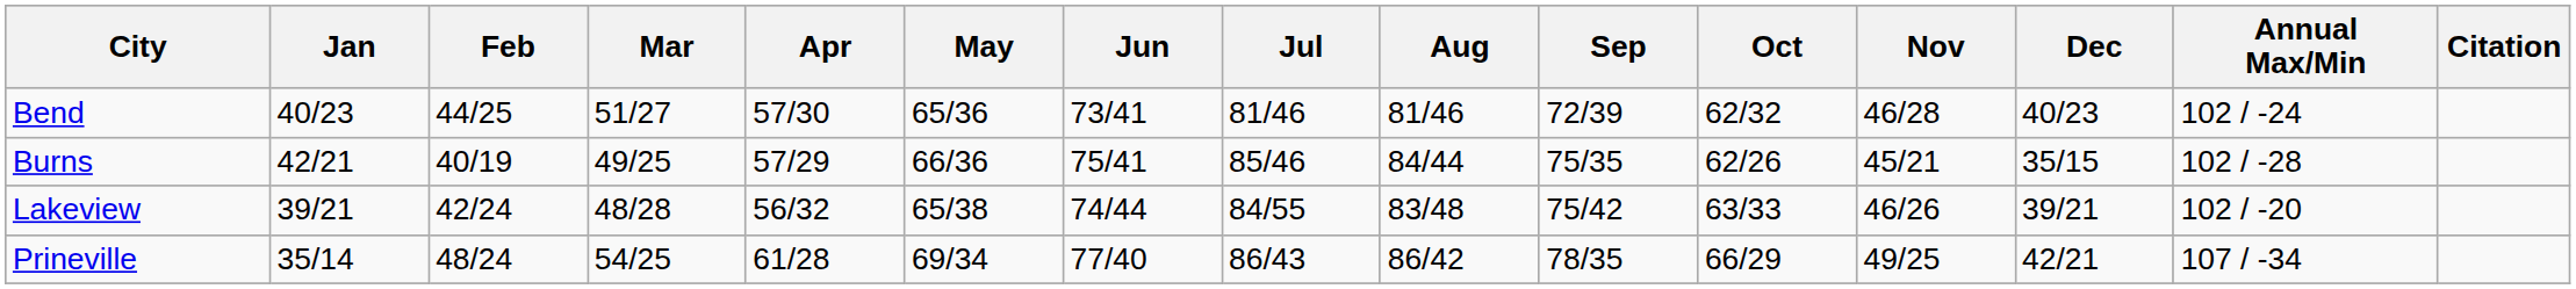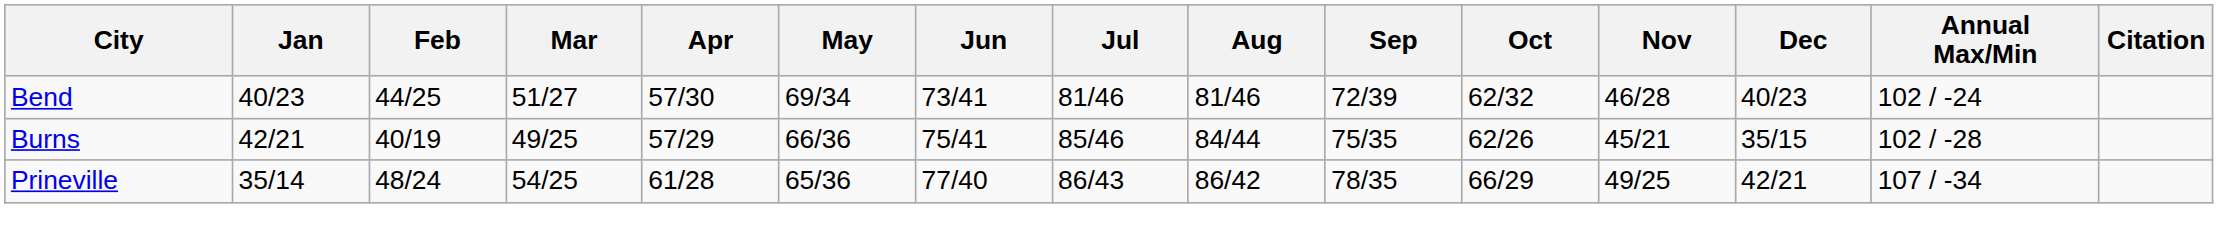 <table class="wikitable">
 <tr>
 <th width=10%>City</th>
 <th width=6%>Jan</th>
 <th width=6%>Feb</th>
 <th width=6%>Mar</th>
 <th width=6%>Apr</th>
 <th width=6%>May</th>
 <th width=6%>Jun</th>
 <th width=6%>Jul</th>
 <th width=6%>Aug</th>
 <th width=6%>Sep</th>
 <th width=6%>Oct</th>
 <th width=6%>Nov</th>
 <th width=6%>Dec</th>
 <th width=10%>Annual<br>Max/Min</th>
 <th width=5%>Citation</th>
 </tr>
 <tr>
 <td><a href='#'>Bend</a></td>
 <td>40/23</td>
 <td>44/25</td>
 <td>51/27</td>
 <td>57/30</td>
-<td>65/36</td>
+<td>69/34</td>
 <td>73/41</td>
 <td>81/46</td>
 <td>81/46</td>
 <td>72/39</td>
 <td>62/32</td>
 <td>46/28</td>
 <td>40/23</td>
 <td>102 / -24</td>
 <td></td>
 </tr>
 <tr>
 <td><a href='#'>Burns</a></td>
 <td>42/21</td>
 <td>40/19</td>
 <td>49/25</td>
 <td>57/29</td>
 <td>66/36</td>
 <td>75/41</td>
 <td>85/46</td>
 <td>84/44</td>
 <td>75/35</td>
 <td>62/26</td>
 <td>45/21</td>
 <td>35/15</td>
 <td>102 / -28</td>
 <td></td>
 </tr>
 <tr>
-<td><a href='#'>Lakeview</a></td>
-<td>39/21</td>
-<td>42/24</td>
-<td>48/28</td>
-<td>56/32</td>
-<td>65/38</td>
-<td>74/44</td>
-<td>84/55</td>
-<td>83/48</td>
-<td>75/42</td>
-<td>63/33</td>
-<td>46/26</td>
-<td>39/21</td>
-<td>102 / -20</td>
-<td></td>
-</tr>
-<tr>
 <td><a href='#'>Prineville</a></td>
 <td>35/14</td>
 <td>48/24</td>
 <td>54/25</td>
 <td>61/28</td>
-<td>69/34</td>
+<td>65/36</td>
 <td>77/40</td>
 <td>86/43</td>
 <td>86/42</td>
 <td>78/35</td>
 <td>66/29</td>
 <td>49/25</td>
 <td>42/21</td>
 <td>107 / -34</td>
 <td></td>
 </tr>
 </table>
